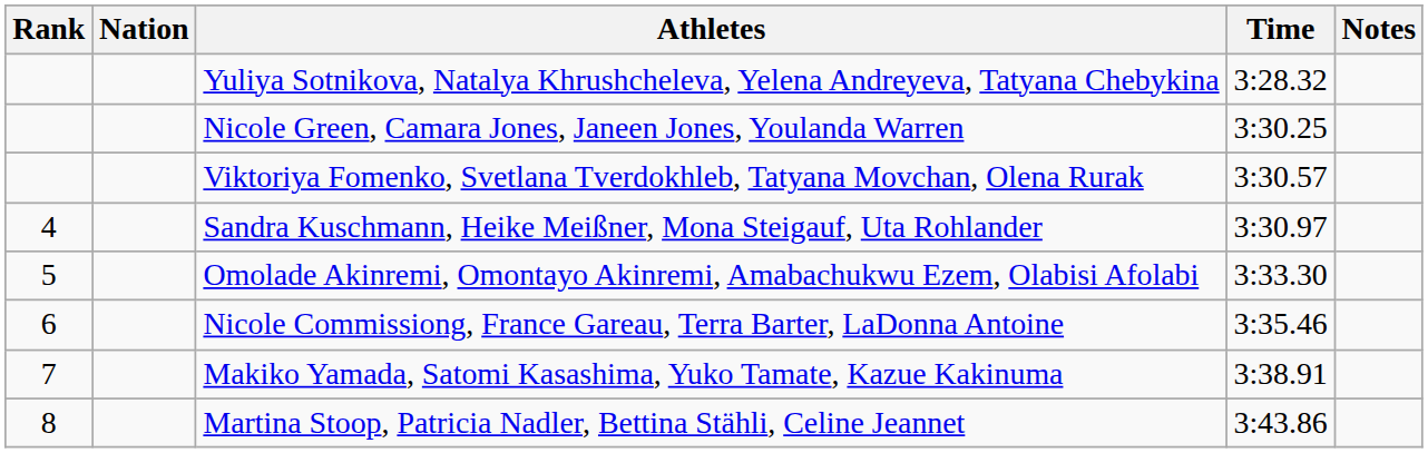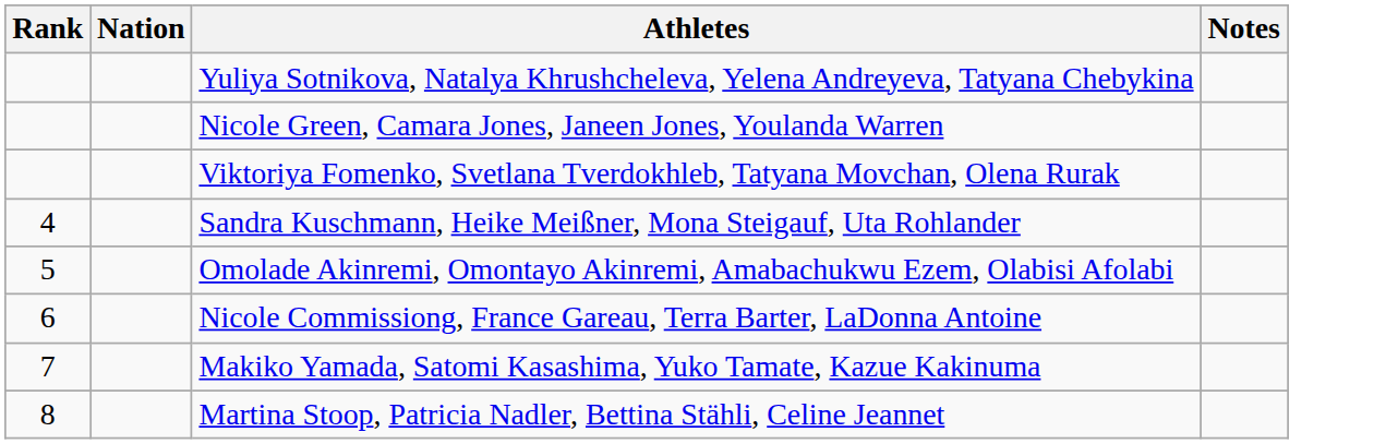 <table class="wikitable sortable" style="text-align:center">
 <tr>
 <th>Rank</th>
 <th>Nation</th>
 <th>Athletes</th>
-<th>Time</th>
 <th>Notes</th>
 </tr>
 <tr>
 <td></td>
 <td align=left></td>
 <td align=left><a href='#'>Yuliya Sotnikova</a>, <a href='#'>Natalya Khrushcheleva</a>, <a href='#'>Yelena Andreyeva</a>, <a href='#'>Tatyana Chebykina</a></td>
-<td>3:28.32</td>
 <td></td>
 </tr>
 <tr>
 <td></td>
 <td align=left></td>
 <td align=left><a href='#'>Nicole Green</a>, <a href='#'>Camara Jones</a>, <a href='#'>Janeen Jones</a>, <a href='#'>Youlanda Warren</a></td>
-<td>3:30.25</td>
 <td></td>
 </tr>
 <tr>
 <td></td>
 <td align=left></td>
 <td align=left><a href='#'>Viktoriya Fomenko</a>, <a href='#'>Svetlana Tverdokhleb</a>, <a href='#'>Tatyana Movchan</a>, <a href='#'>Olena Rurak</a></td>
-<td>3:30.57</td>
 <td></td>
 </tr>
 <tr>
 <td>4</td>
 <td align=left></td>
 <td align=left><a href='#'>Sandra Kuschmann</a>, <a href='#'>Heike Meißner</a>, <a href='#'>Mona Steigauf</a>, <a href='#'>Uta Rohlander</a></td>
-<td>3:30.97</td>
 <td></td>
 </tr>
 <tr>
 <td>5</td>
 <td align=left></td>
 <td align=left><a href='#'>Omolade Akinremi</a>, <a href='#'>Omontayo Akinremi</a>, <a href='#'>Amabachukwu Ezem</a>, <a href='#'>Olabisi Afolabi</a></td>
-<td>3:33.30</td>
 <td></td>
 </tr>
 <tr>
 <td>6</td>
 <td align=left></td>
 <td align=left><a href='#'>Nicole Commissiong</a>, <a href='#'>France Gareau</a>, <a href='#'>Terra Barter</a>, <a href='#'>LaDonna Antoine</a></td>
-<td>3:35.46</td>
 <td></td>
 </tr>
 <tr>
 <td>7</td>
 <td align=left></td>
 <td align=left><a href='#'>Makiko Yamada</a>, <a href='#'>Satomi Kasashima</a>, <a href='#'>Yuko Tamate</a>, <a href='#'>Kazue Kakinuma</a></td>
-<td>3:38.91</td>
 <td></td>
 </tr>
 <tr>
 <td>8</td>
 <td align=left></td>
 <td align=left><a href='#'>Martina Stoop</a>, <a href='#'>Patricia Nadler</a>, <a href='#'>Bettina Stähli</a>, <a href='#'>Celine Jeannet</a></td>
-<td>3:43.86</td>
 <td></td>
 </tr>
 </table>
